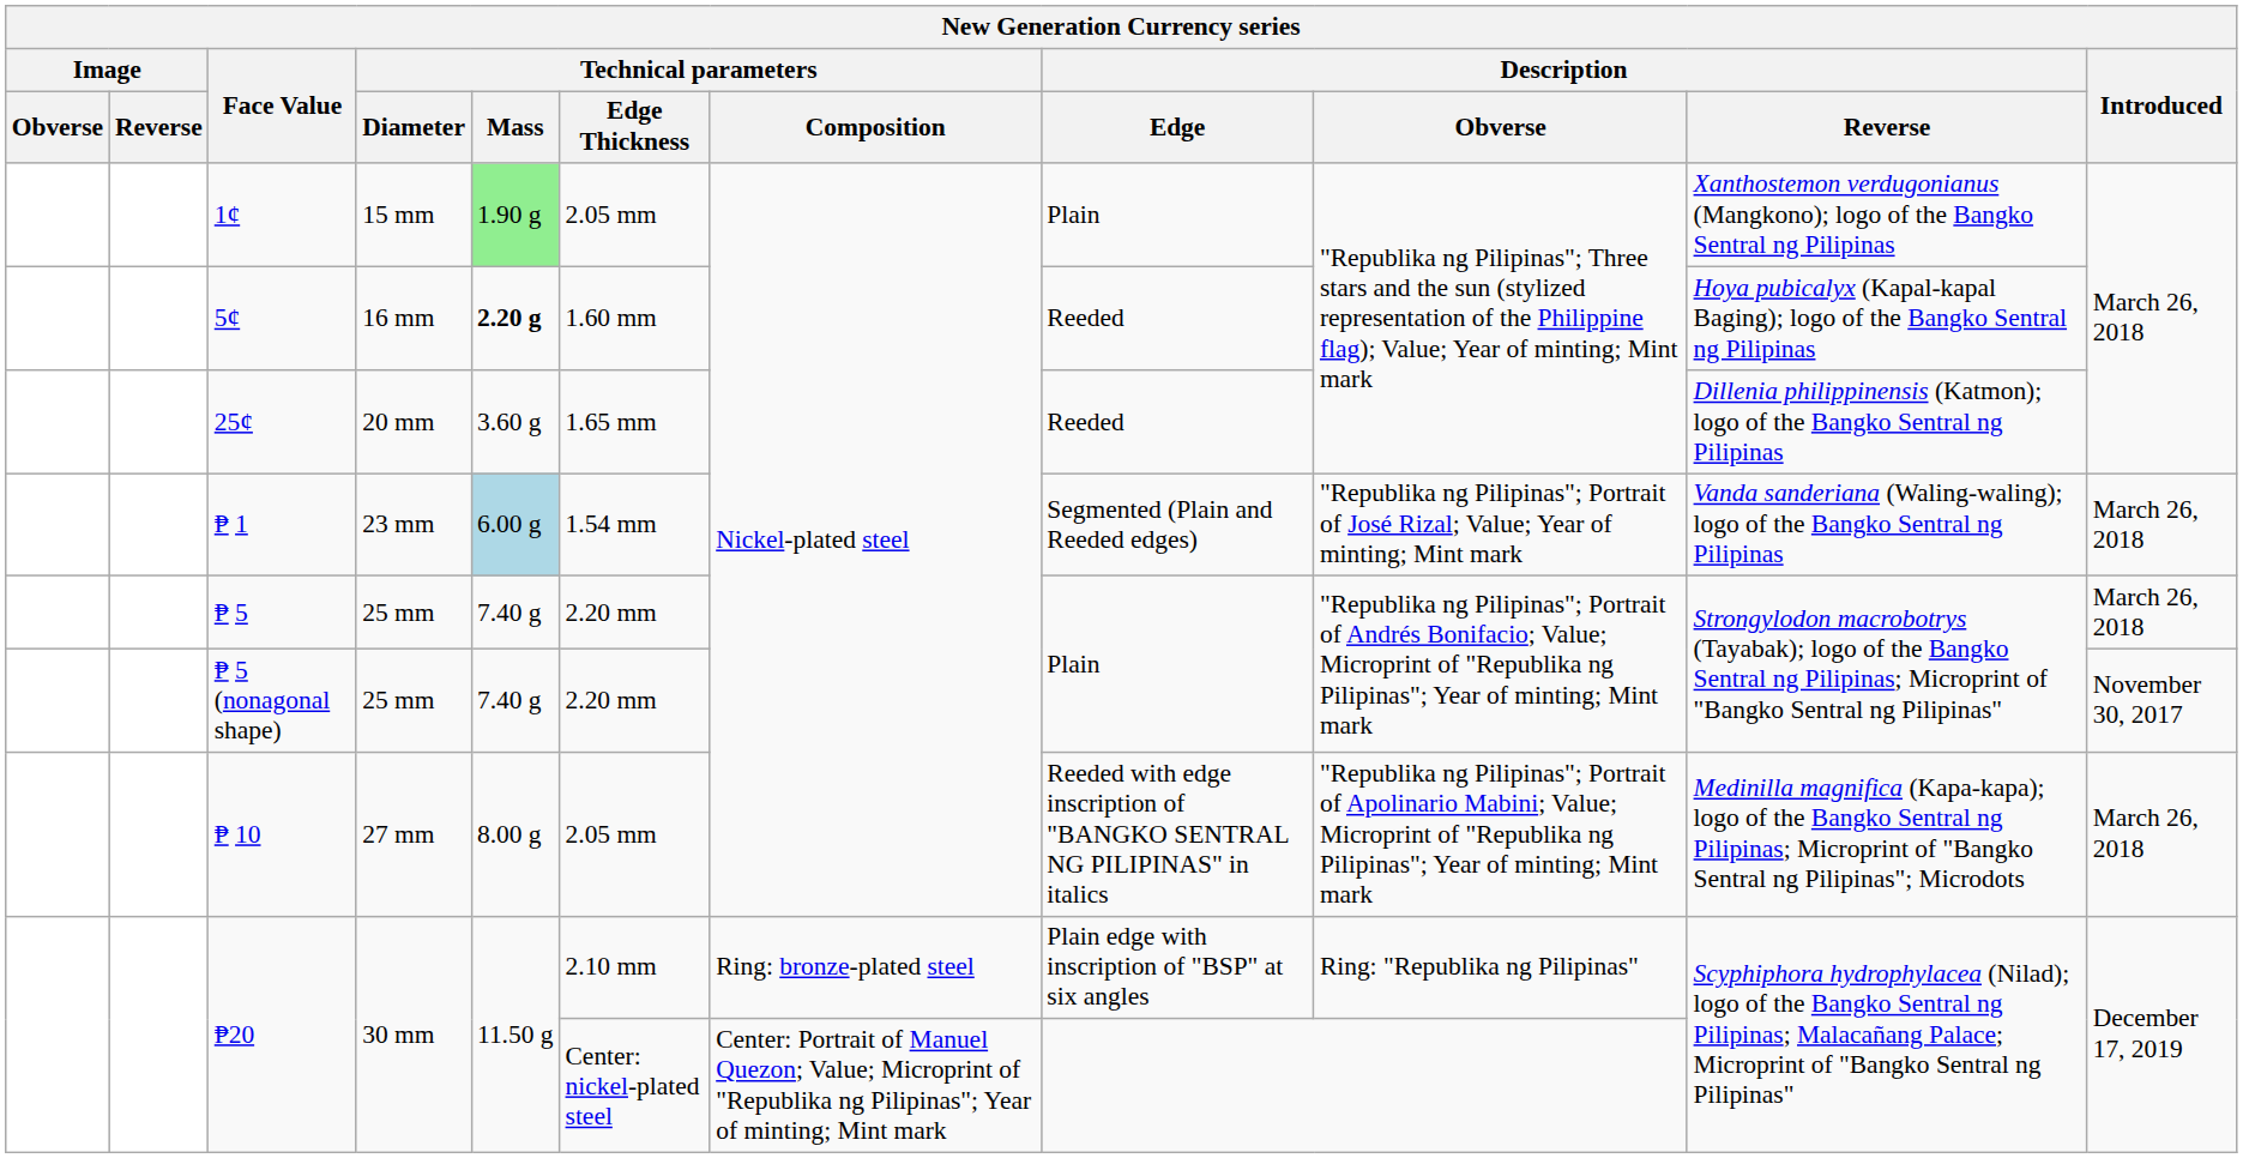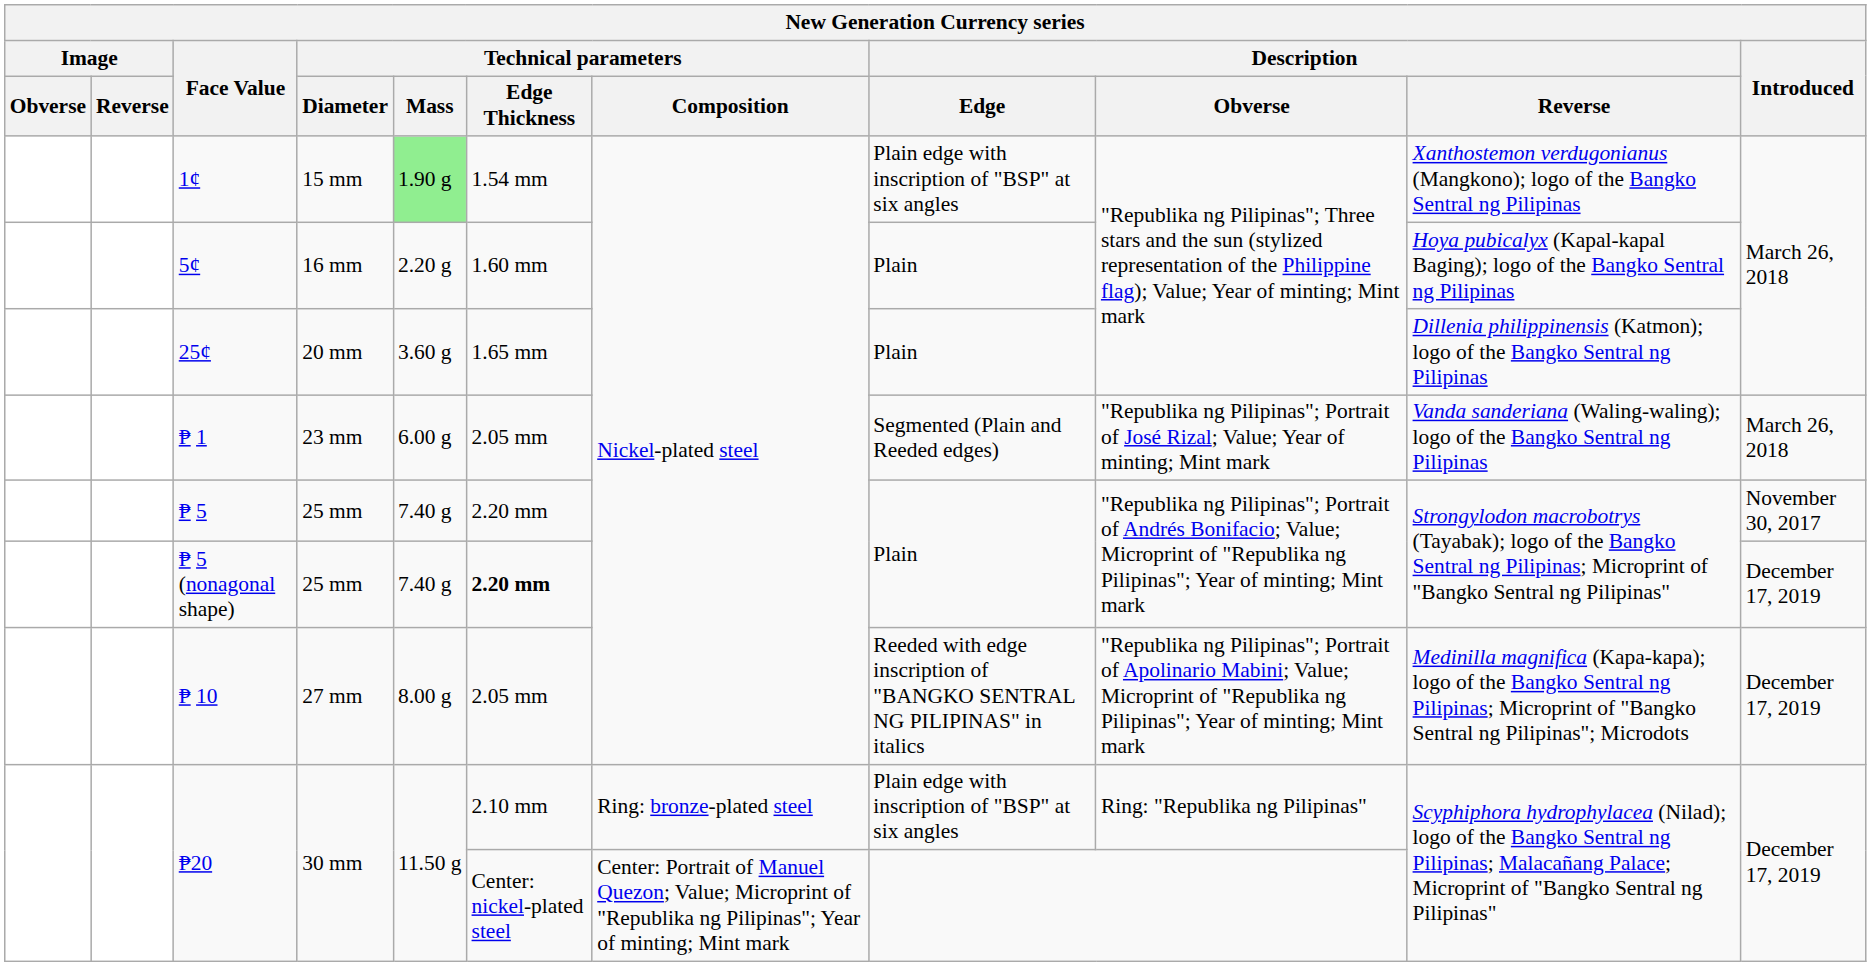 <table class="wikitable" style="font-size: 90%">
 <tr>
 <th colspan="11">New Generation Currency series</th>
 </tr>
 <tr>
 <th colspan="2">Image</th>
 <th rowspan="2">Face Value</th>
 <th colspan="4">Technical parameters</th>
 <th colspan="3">Description</th>
 <th rowspan="2">Introduced</th>
 </tr>
 <tr>
 <th>Obverse</th>
 <th>Reverse</th>
 <th>Diameter</th>
 <th>Mass</th>
 <th>Edge Thickness</th>
 <th>Composition</th>
 <th>Edge</th>
 <th>Obverse</th>
 <th>Reverse</th>
 </tr>
 <tr>
 <td style="text-align:center; background:#FFF;"></td>
 <td style="text-align:center; background:#FFF;"></td>
 <td><a href='#'>1¢</a></td>
 <td>15 mm</td>
 <td style="background: lightgreen;">1.90 g</td>
-<td>2.05 mm</td>
+<td>1.54 mm</td>
 <td rowspan="7"><a href='#'>Nickel</a>-plated <a href='#'>steel</a></td>
-<td>Plain</td>
+<td>Plain edge with inscription of "BSP" at six angles</td>
 <td rowspan="3">"Republika ng Pilipinas"; Three stars and the sun (stylized representation of the <a href='#'>Philippine flag</a>); Value; Year of minting; Mint mark</td>
 <td><em><a href='#'>Xanthostemon verdugonianus</a></em> (Mangkono); logo of the <a href='#'>Bangko Sentral ng Pilipinas</a></td>
 <td rowspan="3">March 26, 2018</td>
 </tr>
 <tr>
 <td style="text-align:center; background:#FFF;"></td>
 <td style="text-align:center; background:#FFF;"></td>
 <td><a href='#'>5¢</a></td>
 <td>16 mm</td>
-<td><strong>2.20 g</strong></td>
+<td>2.20 g</td>
 <td>1.60 mm</td>
-<td>Reeded</td>
+<td>Plain</td>
 <td><em><a href='#'>Hoya pubicalyx</a></em> (Kapal-kapal Baging); logo of the <a href='#'>Bangko Sentral ng Pilipinas</a></td>
 </tr>
 <tr>
 <td style="text-align:center; background:#FFF;"></td>
 <td style="text-align:center; background:#FFF;"></td>
 <td><a href='#'>25¢</a></td>
 <td>20 mm</td>
 <td>3.60 g</td>
 <td>1.65 mm</td>
-<td>Reeded</td>
+<td>Plain</td>
 <td><em><a href='#'>Dillenia philippinensis</a></em> (Katmon); logo of the <a href='#'>Bangko Sentral ng Pilipinas</a></td>
 </tr>
 <tr>
 <td style="text-align:center; background:#FFF;"></td>
 <td style="text-align:center; background:#FFF;"></td>
 <td><a href='#'>₱</a> <a href='#'>1</a></td>
 <td>23 mm</td>
-<td style="background: lightblue;">6.00 g</td>
-<td>1.54 mm</td>
+<td>6.00 g</td>
+<td>2.05 mm</td>
 <td>Segmented (Plain and Reeded edges)</td>
 <td>"Republika ng Pilipinas"; Portrait of <a href='#'>José Rizal</a>; Value; Year of minting; Mint mark</td>
 <td><em><a href='#'>Vanda sanderiana</a></em> (Waling-waling); logo of the <a href='#'>Bangko Sentral ng Pilipinas</a></td>
 <td>March 26, 2018</td>
 </tr>
 <tr>
 <td style="text-align:center; background:#FFF;"></td>
 <td style="text-align:center; background:#FFF;"></td>
 <td><a href='#'>₱</a> <a href='#'>5</a></td>
 <td>25 mm</td>
 <td>7.40 g</td>
 <td>2.20 mm</td>
 <td rowspan="2">Plain</td>
 <td rowspan="2">"Republika ng Pilipinas"; Portrait of <a href='#'>Andrés Bonifacio</a>; Value; Microprint of "Republika ng Pilipinas"; Year of minting; Mint mark</td>
 <td rowspan="2"><em><a href='#'>Strongylodon macrobotrys</a></em> (Tayabak); logo of the <a href='#'>Bangko Sentral ng Pilipinas</a>; Microprint of "Bangko Sentral ng Pilipinas"</td>
-<td>March 26, 2018</td>
+<td>November 30, 2017</td>
 </tr>
 <tr>
 <td style="text-align:center; background:#FFF;"></td>
 <td style="text-align:center; background:#FFF;"></td>
 <td><a href='#'>₱</a> <a href='#'>5</a> (<a href='#'>nonagonal</a> shape)</td>
 <td>25 mm</td>
 <td>7.40 g</td>
-<td>2.20 mm</td>
-<td>November 30, 2017</td>
+<td><strong>2.20 mm</strong></td>
+<td>December 17, 2019</td>
 </tr>
 <tr>
 <td style="text-align:center; background:#FFF;"></td>
 <td style="text-align:center; background:#FFF;"></td>
 <td><a href='#'>₱</a> <a href='#'>10</a></td>
 <td>27 mm</td>
 <td>8.00 g</td>
 <td>2.05 mm</td>
 <td>Reeded with edge inscription of "BANGKO SENTRAL NG PILIPINAS" in italics</td>
 <td>"Republika ng Pilipinas"; Portrait of <a href='#'>Apolinario Mabini</a>; Value; Microprint of "Republika ng Pilipinas"; Year of minting; Mint mark</td>
 <td><em><a href='#'>Medinilla magnifica</a></em> (Kapa-kapa); logo of the <a href='#'>Bangko Sentral ng Pilipinas</a>; Microprint of "Bangko Sentral ng Pilipinas"; Microdots</td>
-<td>March 26, 2018</td>
+<td>December 17, 2019</td>
 </tr>
 <tr>
 <td rowspan="2" style="text-align:center; background:#FFF;"></td>
 <td rowspan="2" style="text-align:center; background:#FFF;"></td>
 <td rowspan="2"><a href='#'>₱20</a></td>
 <td rowspan="2">30 mm</td>
 <td rowspan="2">11.50 g</td>
 <td>2.10 mm</td>
 <td>Ring: <a href='#'>bronze</a>-plated <a href='#'>steel</a></td>
 <td>Plain edge with inscription of "BSP" at six angles</td>
 <td>Ring: "Republika ng Pilipinas"</td>
 <td rowspan="2"><em><a href='#'>Scyphiphora hydrophylacea</a></em> (Nilad); logo of the <a href='#'>Bangko Sentral ng Pilipinas</a>; <a href='#'>Malacañang Palace</a>; Microprint of "Bangko Sentral ng Pilipinas"</td>
 <td rowspan="2">December 17, 2019</td>
 </tr>
 <tr>
 <td>Center: <a href='#'>nickel</a>-plated <a href='#'>steel</a></td>
 <td>Center: Portrait of <a href='#'>Manuel Quezon</a>; Value; Microprint of "Republika ng Pilipinas"; Year of minting; Mint mark</td>
 </tr>
 </table>
